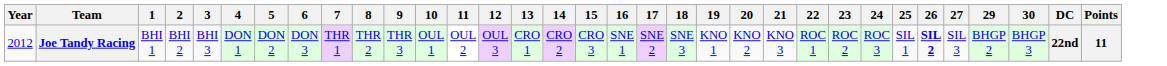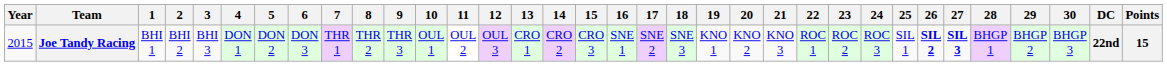 <table class="wikitable" style="text-align:center; font-size:85%">
 <tr>
 <th>Year</th>
 <th>Team</th>
 <th>1</th>
 <th>2</th>
 <th>3</th>
 <th>4</th>
 <th>5</th>
 <th>6</th>
 <th>7</th>
 <th>8</th>
 <th>9</th>
 <th>10</th>
 <th>11</th>
 <th>12</th>
 <th>13</th>
 <th>14</th>
 <th>15</th>
 <th>16</th>
 <th>17</th>
 <th>18</th>
 <th>19</th>
 <th>20</th>
 <th>21</th>
 <th>22</th>
 <th>23</th>
 <th>24</th>
 <th>25</th>
 <th>26</th>
 <th>27</th>
+<th>28</th>
 <th>29</th>
 <th>30</th>
 <th>DC</th>
 <th>Points</th>
 </tr>
 <tr>
-<td><a href='#'>2012</a></td>
+<td><a href='#'>2015</a></td>
 <th nowrap><a href='#'>Joe Tandy Racing</a></th>
 <td style="background:#;"><a href='#'>BHI<br>1</a></td>
 <td style="background:#;"><a href='#'>BHI<br>2</a></td>
 <td style="background:#;"><a href='#'>BHI<br>3</a></td>
 <td style="background:#DFFFDF;"><a href='#'>DON<br>1</a><br></td>
 <td style="background:#DFFFDF;"><a href='#'>DON<br>2</a><br></td>
 <td style="background:#DFFFDF;"><a href='#'>DON<br>3</a><br></td>
 <td style="background:#EFCFFF;"><a href='#'>THR<br>1</a><br></td>
 <td style="background:#DFFFDF;"><a href='#'>THR<br>2</a><br></td>
 <td style="background:#DFFFDF;"><a href='#'>THR<br>3</a><br></td>
 <td style="background:#DFFFDF;"><a href='#'>OUL<br>1</a><br></td>
 <td style="background:#FFFFFF;"><a href='#'>OUL<br>2</a><br></td>
 <td style="background:#EFCFFF;"><a href='#'>OUL<br>3</a><br></td>
 <td style="background:#DFFFDF;"><a href='#'>CRO<br>1</a><br></td>
 <td style="background:#EFCFFF;"><a href='#'>CRO<br>2</a><br></td>
 <td style="background:#DFFFDF;"><a href='#'>CRO<br>3</a><br></td>
 <td style="background:#DFFFDF;"><a href='#'>SNE<br>1</a><br></td>
 <td style="background:#EFCFFF;"><a href='#'>SNE<br>2</a><br></td>
 <td style="background:#DFFFDF;"><a href='#'>SNE<br>3</a><br></td>
 <td style="background:#;"><a href='#'>KNO<br>1</a></td>
 <td style="background:#;"><a href='#'>KNO<br>2</a></td>
 <td style="background:#;"><a href='#'>KNO<br>3</a></td>
 <td style="background:#DFFFDF;"><a href='#'>ROC<br>1</a><br></td>
 <td style="background:#DFFFDF;"><a href='#'>ROC<br>2</a><br></td>
 <td style="background:#DFFFDF;"><a href='#'>ROC<br>3</a><br></td>
 <td style="background:#;"><a href='#'>SIL<br>1</a></td>
 <td style="background:#;"><strong><a href='#'>SIL<br>2</a></strong></td>
-<td style="background:#;"><a href='#'>SIL<br>3</a></td>
+<td style="background:#;"><strong><a href='#'>SIL<br>3</a></strong></td>
+<td style="background:#EFCFFF;"><a href='#'>BHGP<br>1</a><br></td>
 <td style="background:#DFFFDF;"><a href='#'>BHGP<br>2</a><br></td>
 <td style="background:#DFFFDF;"><a href='#'>BHGP<br>3</a><br></td>
 <th>22nd</th>
-<th>11</th>
+<th>15</th>
 </tr>
 </table>
